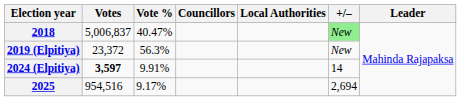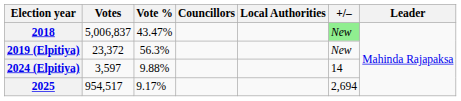 <table class="sortable wikitable">
 <tr>
 <th>Election year</th>
 <th>Votes</th>
 <th>Vote %</th>
 <th>Councillors</th>
 <th>Local Authorities</th>
 <th>+/–</th>
 <th>Leader</th>
 </tr>
 <tr>
 <th><a href='#'>2018</a></th>
 <td align=center>5,006,837</td>
-<td align=center>40.47%</td>
+<td align=center>43.47%</td>
 <td></td>
 <td></td>
 <td style="background: lightgreen;"><em>New</em></td>
 <td rowspan="4"><a href='#'>Mahinda Rajapaksa</a></td>
 </tr>
 <tr>
 <th><a href='#'>2019 (Elpitiya)</a></th>
 <td align=center>23,372</td>
 <td align=center>56.3%</td>
 <td></td>
 <td></td>
 <td><em>New</em></td>
 </tr>
 <tr>
 <th><a href='#'>2024 (Elpitiya)</a></th>
-<td align=center><strong>3,597</strong></td>
-<td align=center>9.91%</td>
+<td align=center>3,597</td>
+<td align=center>9.88%</td>
 <td></td>
 <td></td>
 <td> 14</td>
 </tr>
 <tr>
 <th><a href='#'>2025</a></th>
-<td>954,516</td>
+<td>954,517</td>
 <td>9.17%</td>
 <td></td>
 <td></td>
 <td> 2,694</td>
 </tr>
 </table>
